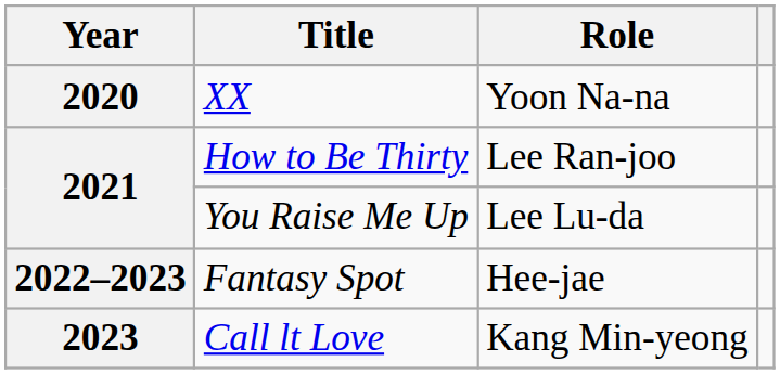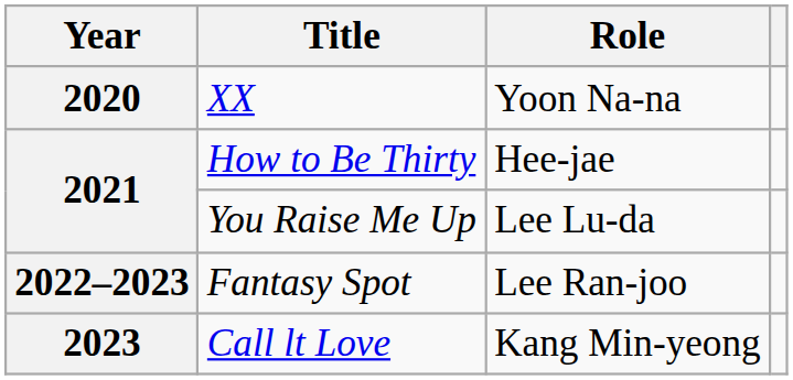 <table class="wikitable plainrowheaders">
 <tr>
 <th scope="col">Year</th>
 <th scope="col">Title</th>
 <th scope="col">Role</th>
 <th scope="col" class="unsortable"></th>
 </tr>
 <tr>
 <th scope="row">2020</th>
 <td><em><a href='#'>XX</a></em></td>
 <td>Yoon Na-na</td>
 <td style="text-align:center"></td>
 </tr>
 <tr>
 <th scope="row" rowspan="2">2021</th>
 <td><em><a href='#'>How to Be Thirty</a></em></td>
-<td>Lee Ran-joo</td>
+<td>Hee-jae</td>
 <td style="text-align:center"></td>
 </tr>
 <tr>
 <td><em>You Raise Me Up</em></td>
 <td>Lee Lu-da</td>
 <td style="text-align:center"></td>
 </tr>
 <tr>
 <th scope="row">2022–2023</th>
 <td><em>Fantasy Spot</em></td>
-<td>Hee-jae</td>
+<td>Lee Ran-joo</td>
 <td style="text-align:center"></td>
 </tr>
 <tr>
 <th scope="row">2023</th>
 <td><em><a href='#'>Call lt Love</a></em></td>
 <td>Kang Min-yeong</td>
 <td style="text-align:center"></td>
 </tr>
 </table>
